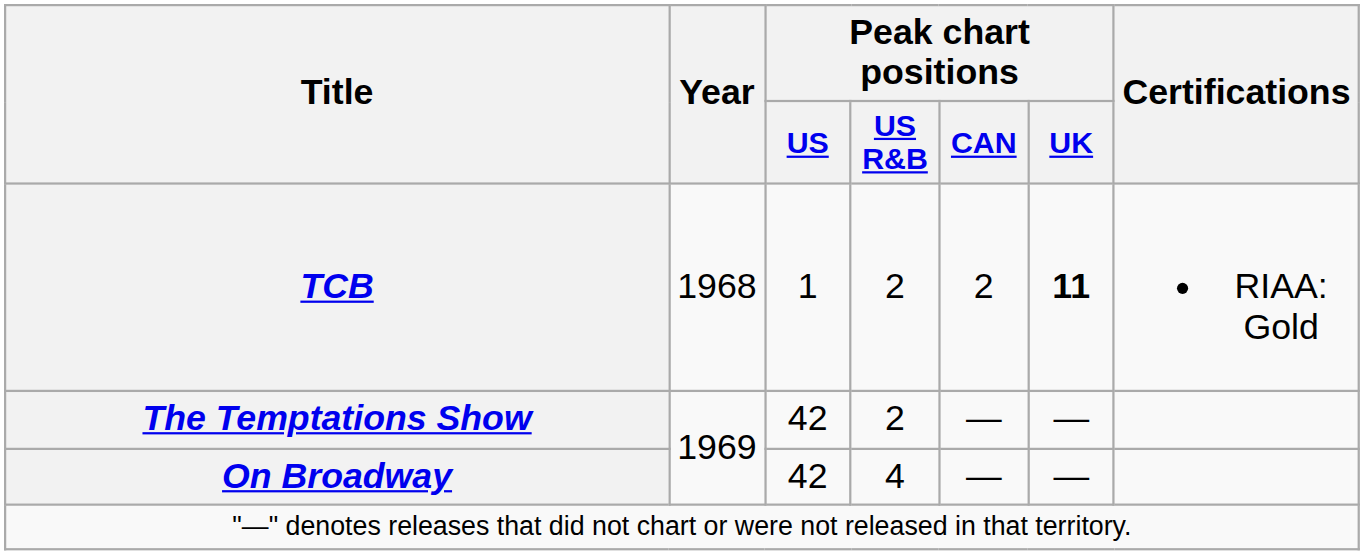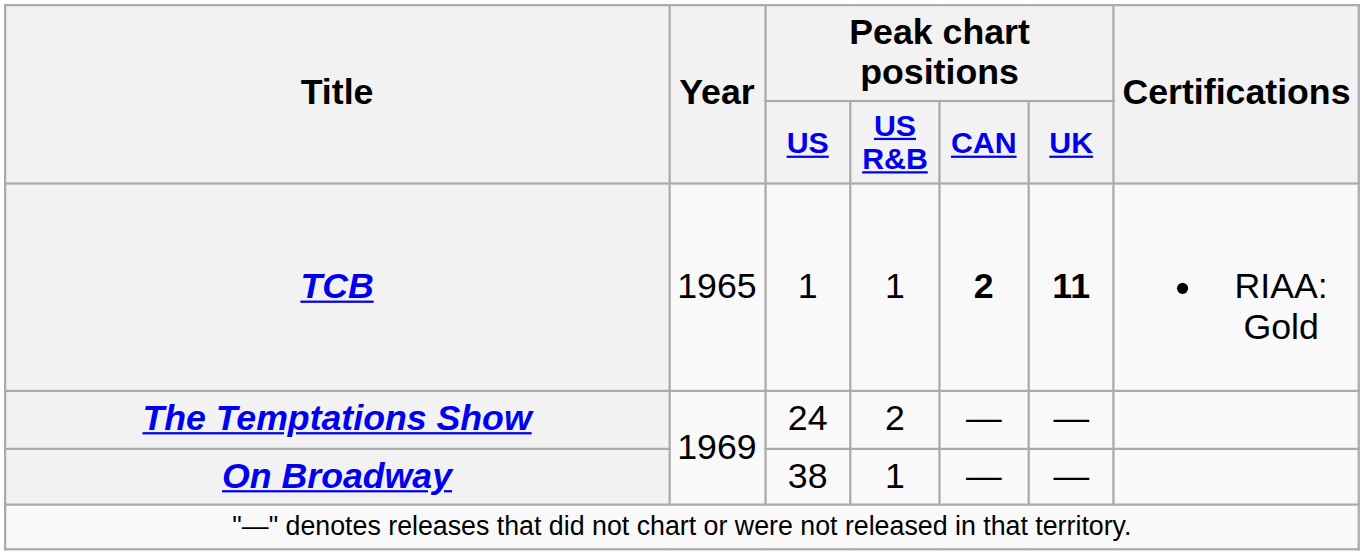 <table class="wikitable plainrowheaders" style="text-align:center;">
 <tr>
 <th rowspan="2" style="width:20em;">Title</th>
 <th rowspan="2">Year</th>
 <th colspan="4">Peak chart positions</th>
 <th rowspan="2">Certifications</th>
 </tr>
 <tr>
 <th scope="col" style="width:2.5em;font-size:85%"><a href='#'>US</a><br></th>
 <th scope="col" style="width:2.5em;font-size:85%"><a href='#'>US<br>R&B</a><br></th>
 <th scope="col" style="width:2.5em;font-size:85%"><a href='#'>CAN</a><br></th>
 <th scope="col" style="width:2.5em;font-size:85%"><a href='#'>UK</a><br></th>
 </tr>
 <tr>
 <th scope="row"><em><a href='#'>TCB</a></em><br></th>
-<td>1968</td>
+<td>1965</td>
 <td>1</td>
-<td>2</td>
-<td>2</td>
+<td>1</td>
+<td><strong>2</strong></td>
 <td><strong>11</strong></td>
 <td><br><ul><li>RIAA: Gold</li></ul></td>
 </tr>
 <tr>
 <th scope="row"><em><a href='#'>The Temptations Show</a></em></th>
 <td rowspan="2">1969</td>
-<td>42</td>
+<td>24</td>
 <td>2</td>
 <td>—</td>
 <td>—</td>
 <td></td>
 </tr>
 <tr>
 <th scope="row"><em><a href='#'>On Broadway</a></em><br></th>
-<td>42</td>
-<td>4</td>
+<td>38</td>
+<td>1</td>
 <td>—</td>
 <td>—</td>
 <td></td>
 </tr>
 <tr>
 <td colspan="8" style="text-align:center; font-size:9pt;">"—" denotes releases that did not chart or were not released in that territory.</td>
 </tr>
 </table>
